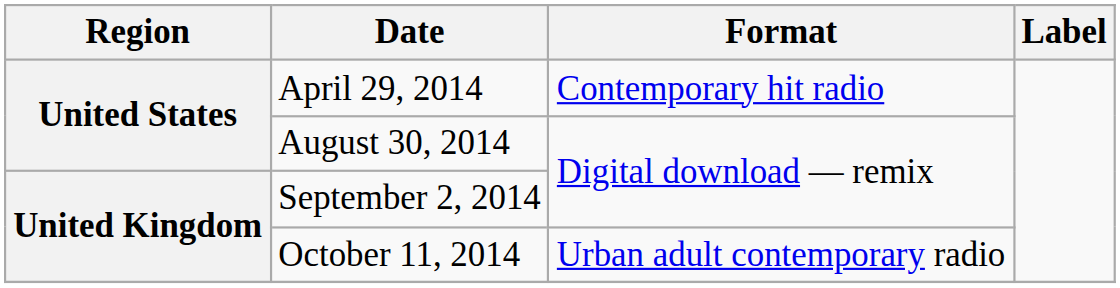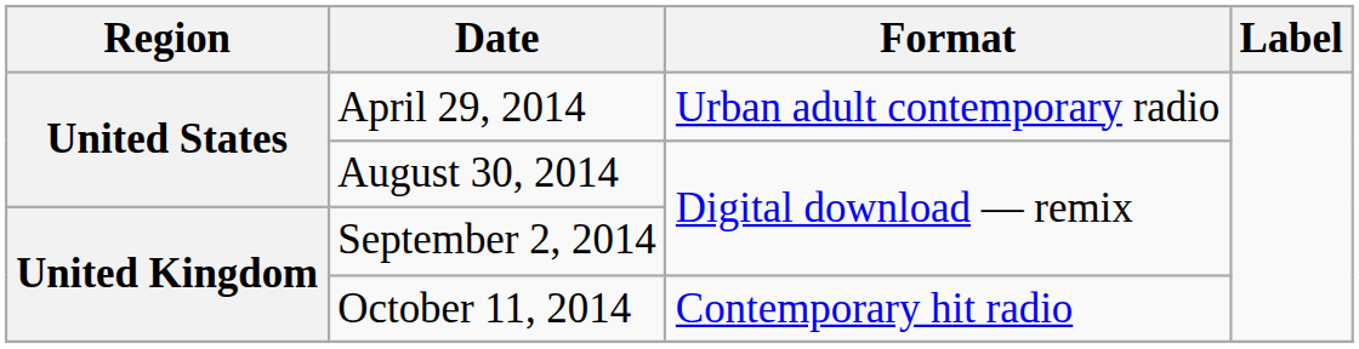 <table class="wikitable plainrowheaders">
 <tr>
 <th>Region</th>
 <th>Date</th>
 <th>Format</th>
 <th>Label</th>
 </tr>
 <tr>
 <th scope="row" rowspan="2">United States</th>
 <td>April 29, 2014</td>
-<td><a href='#'>Contemporary hit radio</a></td>
+<td><a href='#'>Urban adult contemporary</a> radio</td>
 <td rowspan="4"></td>
 </tr>
 <tr>
 <td>August 30, 2014</td>
 <td rowspan="2"><a href='#'>Digital download</a> — remix</td>
 </tr>
 <tr>
 <th scope="row" rowspan="2">United Kingdom</th>
 <td>September 2, 2014</td>
 </tr>
 <tr>
 <td>October 11, 2014</td>
-<td><a href='#'>Urban adult contemporary</a> radio</td>
+<td><a href='#'>Contemporary hit radio</a></td>
 </tr>
 <tr>
 </tr>
 </table>
